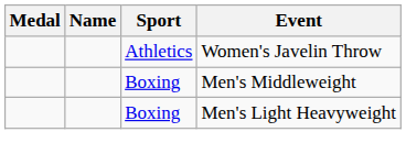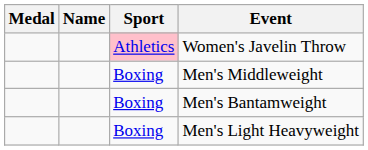 <table class="wikitable sortable" style="font-size:90%">
 <tr>
 <th>Medal</th>
 <th>Name</th>
 <th>Sport</th>
 <th>Event</th>
 </tr>
 <tr>
 <td></td>
 <td></td>
-<td><a href='#'>Athletics</a></td>
+<td style="background: pink;"><a href='#'>Athletics</a></td>
 <td>Women's Javelin Throw</td>
 </tr>
 <tr>
 <td></td>
 <td></td>
 <td><a href='#'>Boxing</a></td>
 <td>Men's Middleweight</td>
 </tr>
 <tr>
 <td></td>
 <td></td>
 <td><a href='#'>Boxing</a></td>
+<td>Men's Bantamweight</td>
+</tr>
+<tr>
+<td></td>
+<td></td>
+<td><a href='#'>Boxing</a></td>
 <td>Men's Light Heavyweight</td>
 </tr>
 </table>
